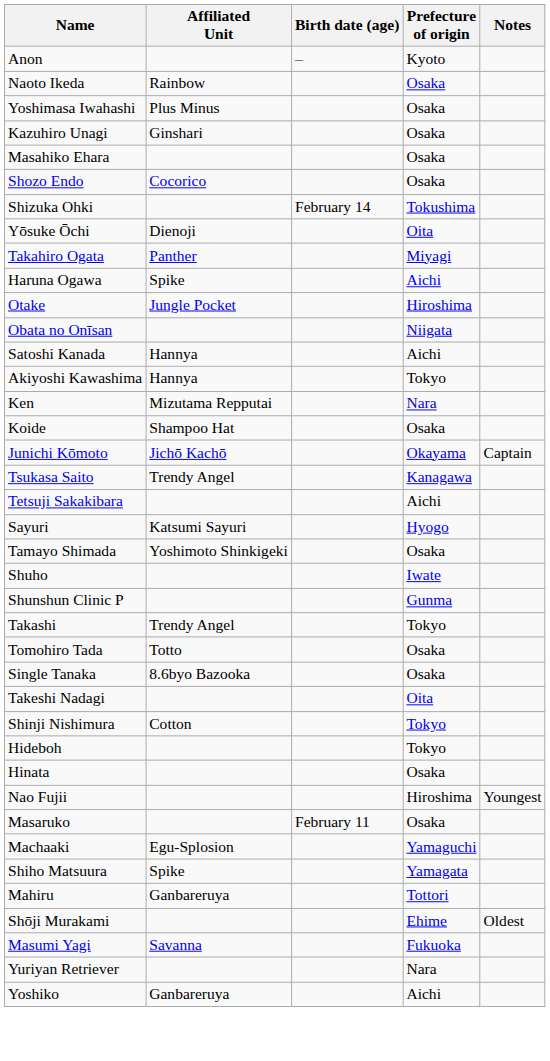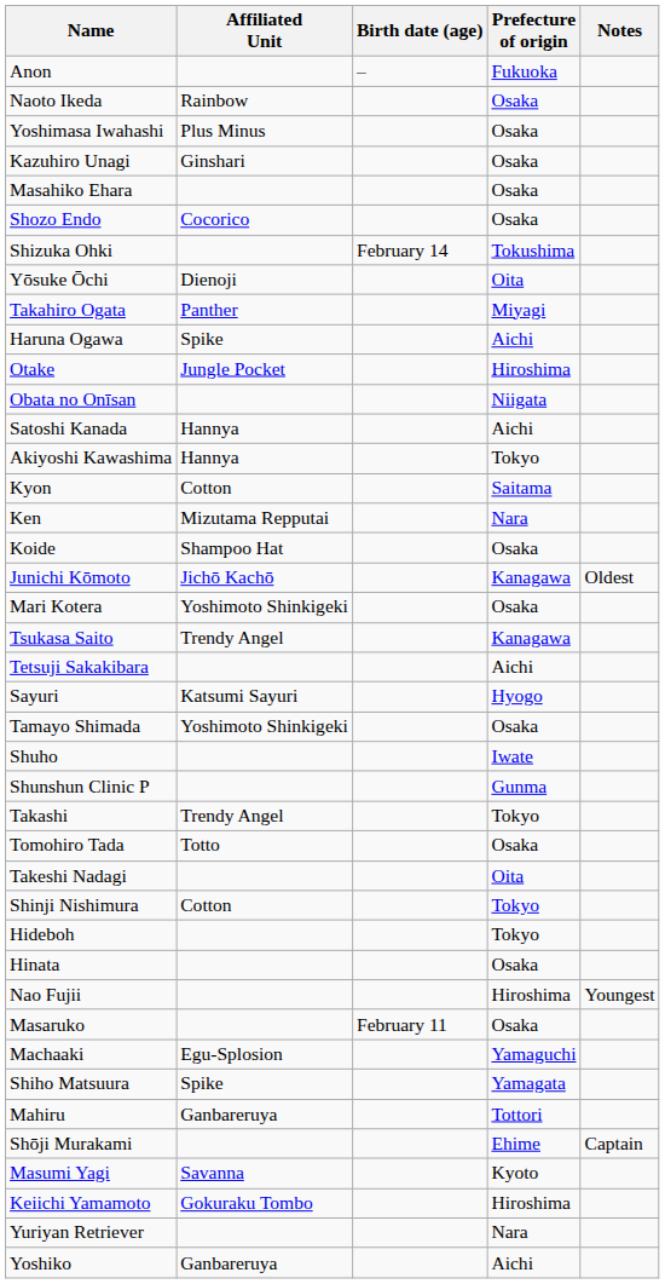 <table class="wikitable sortable">
 <tr>
 <th>Name</th>
 <th>Affiliated<br>Unit</th>
 <th>Birth date (age)</th>
 <th>Prefecture<br>of origin</th>
 <th>Notes</th>
 </tr>
 <tr>
 <td>Anon</td>
 <td></td>
 <td>–</td>
-<td>Kyoto</td>
+<td><a href='#'>Fukuoka</a></td>
 <td></td>
 </tr>
 <tr>
 <td>Naoto Ikeda</td>
 <td>Rainbow</td>
 <td></td>
 <td><a href='#'>Osaka</a></td>
 <td></td>
 </tr>
 <tr>
 <td>Yoshimasa Iwahashi</td>
 <td>Plus Minus</td>
 <td></td>
 <td>Osaka</td>
 <td></td>
 </tr>
 <tr>
 <td>Kazuhiro Unagi</td>
 <td>Ginshari</td>
 <td></td>
 <td>Osaka</td>
 <td></td>
 </tr>
 <tr>
 <td>Masahiko Ehara</td>
 <td></td>
 <td></td>
 <td>Osaka</td>
 <td></td>
 </tr>
 <tr>
 <td><a href='#'>Shozo Endo</a></td>
 <td><a href='#'>Cocorico</a></td>
 <td></td>
 <td>Osaka</td>
 <td></td>
 </tr>
 <tr>
 <td>Shizuka Ohki</td>
 <td></td>
 <td>February 14</td>
 <td><a href='#'>Tokushima</a></td>
 <td></td>
 </tr>
 <tr>
 <td>Yōsuke Ōchi</td>
 <td>Dienoji</td>
 <td></td>
 <td><a href='#'>Oita</a></td>
 <td></td>
 </tr>
 <tr>
 <td><a href='#'>Takahiro Ogata</a></td>
 <td><a href='#'>Panther</a></td>
 <td></td>
 <td><a href='#'>Miyagi</a></td>
 <td></td>
 </tr>
 <tr>
 <td>Haruna Ogawa</td>
 <td>Spike</td>
 <td></td>
 <td><a href='#'>Aichi</a></td>
 <td></td>
 </tr>
 <tr>
 <td><a href='#'>Otake</a></td>
 <td><a href='#'>Jungle Pocket</a></td>
 <td></td>
 <td><a href='#'>Hiroshima</a></td>
 <td></td>
 </tr>
 <tr>
 <td><a href='#'>Obata no Onīsan</a></td>
 <td></td>
 <td></td>
 <td><a href='#'>Niigata</a></td>
 <td></td>
 </tr>
 <tr>
 <td>Satoshi Kanada</td>
 <td>Hannya</td>
 <td></td>
 <td>Aichi</td>
 <td></td>
 </tr>
 <tr>
 <td>Akiyoshi Kawashima</td>
 <td>Hannya</td>
 <td></td>
 <td>Tokyo</td>
 <td></td>
 </tr>
 <tr>
+<td>Kyon</td>
+<td>Cotton</td>
+<td></td>
+<td><a href='#'>Saitama</a></td>
+<td></td>
+</tr>
+<tr>
 <td>Ken</td>
 <td>Mizutama Repputai</td>
 <td></td>
 <td><a href='#'>Nara</a></td>
 <td></td>
 </tr>
 <tr>
 <td>Koide</td>
 <td>Shampoo Hat</td>
 <td></td>
 <td>Osaka</td>
 <td></td>
 </tr>
 <tr>
 <td><a href='#'>Junichi Kōmoto</a></td>
 <td><a href='#'>Jichō Kachō</a></td>
 <td></td>
-<td><a href='#'>Okayama</a></td>
-<td>Captain</td>
+<td><a href='#'>Kanagawa</a></td>
+<td>Oldest</td>
+</tr>
+<tr>
+<td>Mari Kotera</td>
+<td>Yoshimoto Shinkigeki</td>
+<td></td>
+<td>Osaka</td>
+<td></td>
 </tr>
 <tr>
 <td><a href='#'>Tsukasa Saito</a></td>
 <td>Trendy Angel</td>
 <td></td>
 <td><a href='#'>Kanagawa</a></td>
 <td></td>
 </tr>
 <tr>
 <td><a href='#'>Tetsuji Sakakibara</a></td>
 <td></td>
 <td></td>
 <td>Aichi</td>
 <td></td>
 </tr>
 <tr>
 <td>Sayuri</td>
 <td>Katsumi Sayuri</td>
 <td></td>
 <td><a href='#'>Hyogo</a></td>
 <td></td>
 </tr>
 <tr>
 <td>Tamayo Shimada</td>
 <td>Yoshimoto Shinkigeki</td>
 <td></td>
 <td>Osaka</td>
 <td></td>
 </tr>
 <tr>
 <td>Shuho</td>
 <td></td>
 <td></td>
 <td><a href='#'>Iwate</a></td>
 <td></td>
 </tr>
 <tr>
 <td>Shunshun Clinic P</td>
 <td></td>
 <td></td>
 <td><a href='#'>Gunma</a></td>
 <td></td>
 </tr>
 <tr>
 <td>Takashi</td>
 <td>Trendy Angel</td>
 <td></td>
 <td>Tokyo</td>
 <td></td>
 </tr>
 <tr>
 <td>Tomohiro Tada</td>
 <td>Totto</td>
-<td></td>
-<td>Osaka</td>
-<td></td>
-</tr>
-<tr>
-<td>Single Tanaka</td>
-<td>8.6byo Bazooka</td>
 <td></td>
 <td>Osaka</td>
 <td></td>
 </tr>
 <tr>
 <td>Takeshi Nadagi</td>
 <td></td>
 <td></td>
 <td><a href='#'>Oita</a></td>
 <td></td>
 </tr>
 <tr>
 <td>Shinji Nishimura</td>
 <td>Cotton</td>
 <td></td>
 <td><a href='#'>Tokyo</a></td>
 <td></td>
 </tr>
 <tr>
 <td>Hideboh</td>
 <td></td>
 <td></td>
 <td>Tokyo</td>
 <td></td>
 </tr>
 <tr>
 <td>Hinata</td>
 <td></td>
 <td></td>
 <td>Osaka</td>
 <td></td>
 </tr>
 <tr>
 <td>Nao Fujii</td>
 <td></td>
 <td></td>
 <td>Hiroshima</td>
 <td>Youngest</td>
 </tr>
 <tr>
 <td>Masaruko</td>
 <td></td>
 <td>February 11</td>
 <td>Osaka</td>
 <td></td>
 </tr>
 <tr>
 <td>Machaaki</td>
 <td>Egu-Splosion</td>
 <td></td>
 <td><a href='#'>Yamaguchi</a></td>
 <td></td>
 </tr>
 <tr>
 <td>Shiho Matsuura</td>
 <td>Spike</td>
 <td></td>
 <td><a href='#'>Yamagata</a></td>
 <td></td>
 </tr>
 <tr>
 <td>Mahiru</td>
 <td>Ganbareruya</td>
 <td></td>
 <td><a href='#'>Tottori</a></td>
 <td></td>
 </tr>
 <tr>
 <td>Shōji Murakami</td>
 <td></td>
 <td></td>
 <td><a href='#'>Ehime</a></td>
-<td>Oldest</td>
+<td>Captain</td>
 </tr>
 <tr>
 <td><a href='#'>Masumi Yagi</a></td>
 <td><a href='#'>Savanna</a></td>
 <td></td>
-<td><a href='#'>Fukuoka</a></td>
+<td>Kyoto</td>
+<td></td>
+</tr>
+<tr>
+<td><a href='#'>Keiichi Yamamoto</a></td>
+<td><a href='#'>Gokuraku Tombo</a></td>
+<td></td>
+<td>Hiroshima</td>
 <td></td>
 </tr>
 <tr>
 <td>Yuriyan Retriever</td>
 <td></td>
 <td></td>
 <td>Nara</td>
 <td></td>
 </tr>
 <tr>
 <td>Yoshiko</td>
 <td>Ganbareruya</td>
 <td></td>
 <td>Aichi</td>
 <td></td>
 </tr>
 </table>
